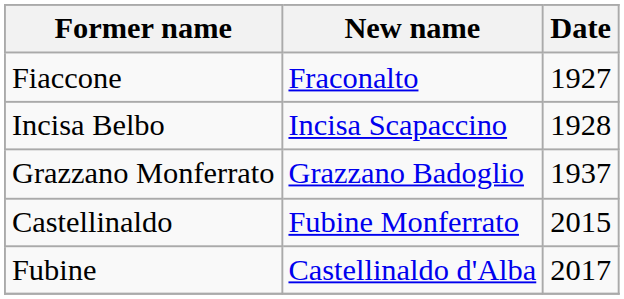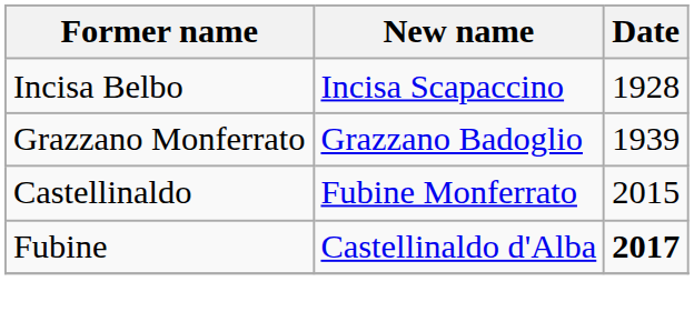 <table class="wikitable sortable">
 <tr>
 <th>Former name</th>
 <th>New name</th>
 <th>Date</th>
-</tr>
-<tr>
-<td>Fiaccone</td>
-<td><a href='#'>Fraconalto</a></td>
-<td>1927</td>
 </tr>
 <tr>
 <td>Incisa Belbo</td>
 <td><a href='#'>Incisa Scapaccino</a></td>
 <td>1928</td>
 </tr>
 <tr>
 <td>Grazzano Monferrato</td>
 <td><a href='#'>Grazzano Badoglio</a></td>
-<td>1937</td>
+<td>1939</td>
 </tr>
 <tr>
 <td>Castellinaldo</td>
 <td><a href='#'>Fubine Monferrato</a></td>
 <td>2015</td>
 </tr>
 <tr>
 <td>Fubine</td>
 <td><a href='#'>Castellinaldo d'Alba</a></td>
-<td>2017</td>
+<td><strong>2017</strong></td>
 </tr>
 <tr>
 </tr>
 </table>
